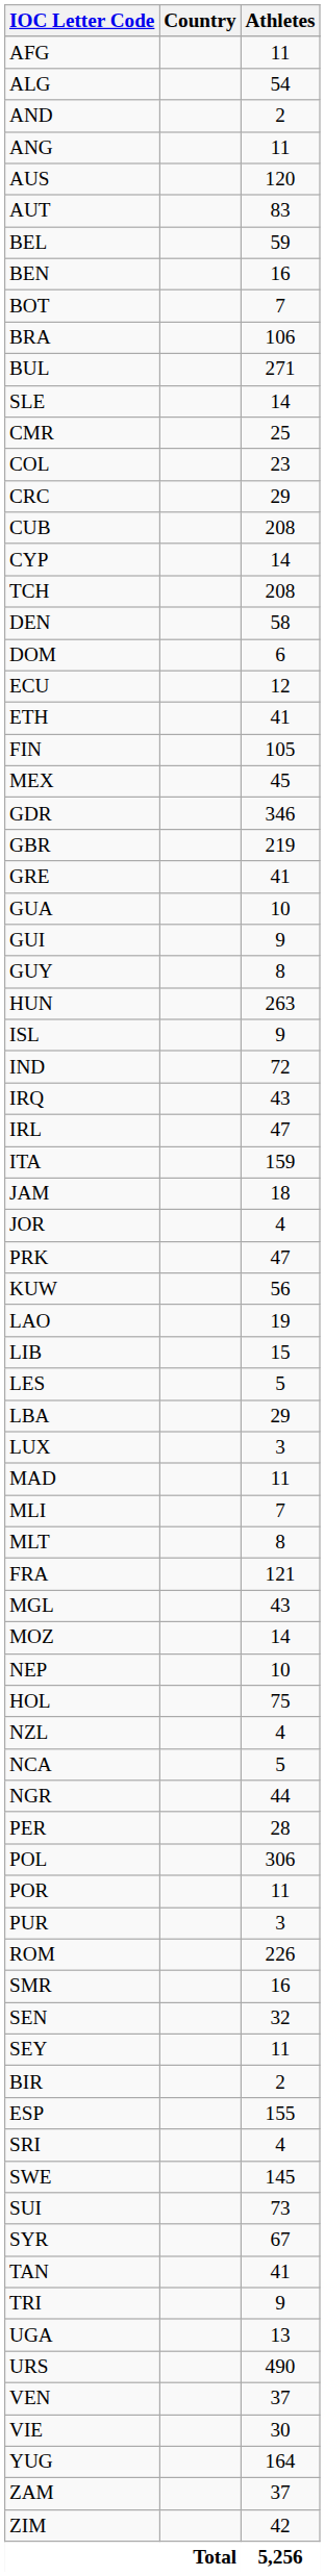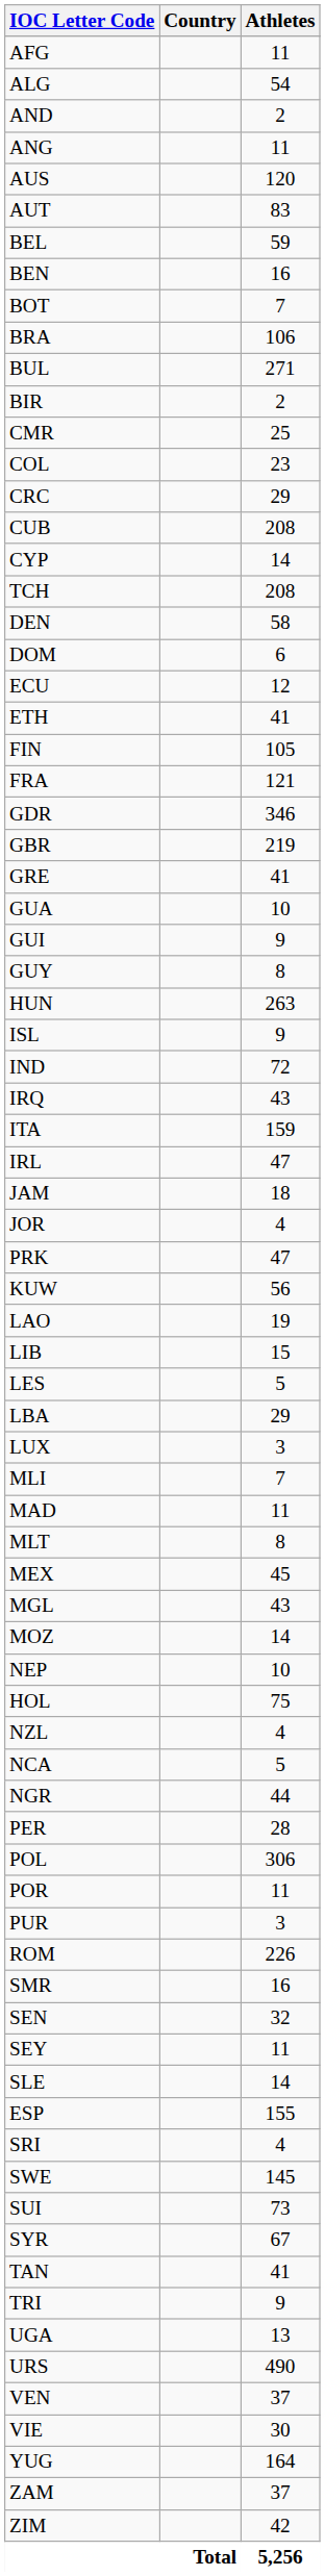 <table class="wikitable collapsible collapsed sortable" style="border:0;">
 <tr>
 <th><a href='#'>IOC Letter Code</a></th>
 <th>Country</th>
 <th>Athletes</th>
 </tr>
 <tr>
 </tr>
 <tr>
 <td>AFG</td>
 <td></td>
 <td align=center>11</td>
 </tr>
 <tr>
 <td>ALG</td>
 <td></td>
 <td align=center>54</td>
 </tr>
 <tr>
 <td>AND</td>
 <td><em></em></td>
 <td align=center>2</td>
 </tr>
 <tr>
 <td>ANG</td>
 <td></td>
 <td align=center>11</td>
 </tr>
 <tr>
 <td>AUS</td>
 <td><em></em></td>
 <td align=center>120</td>
 </tr>
 <tr>
 <td>AUT</td>
 <td></td>
 <td align=center>83</td>
 </tr>
 <tr>
 <td>BEL</td>
 <td><em></em></td>
 <td align=center>59</td>
 </tr>
 <tr>
 <td>BEN</td>
 <td></td>
 <td align=center>16</td>
 </tr>
 <tr>
 <td>BOT</td>
 <td></td>
 <td align=center>7</td>
 </tr>
 <tr>
 <td>BRA</td>
 <td></td>
 <td align=center>106</td>
 </tr>
 <tr>
 <td>BUL</td>
 <td></td>
 <td align=center>271</td>
 </tr>
 <tr>
-<td>SLE</td>
+<td>BIR</td>
 <td></td>
-<td align=center>14</td>
+<td align=center>2</td>
 </tr>
 <tr>
 <td>CMR</td>
 <td></td>
 <td align=center>25</td>
 </tr>
 <tr>
 <td>COL</td>
 <td></td>
 <td align=center>23</td>
 </tr>
 <tr>
 <td>CRC</td>
 <td></td>
 <td align=center>29</td>
 </tr>
 <tr>
 <td>CUB</td>
 <td></td>
 <td align=center>208</td>
 </tr>
 <tr>
 <td>CYP</td>
 <td></td>
 <td align=center>14</td>
 </tr>
 <tr>
 <td>TCH</td>
 <td></td>
 <td align=center>208</td>
 </tr>
 <tr>
 <td>DEN</td>
 <td><em></em></td>
 <td align=center>58</td>
 </tr>
 <tr>
 <td>DOM</td>
 <td></td>
 <td align=center>6</td>
 </tr>
 <tr>
 <td>ECU</td>
 <td></td>
 <td align=center>12</td>
 </tr>
 <tr>
 <td>ETH</td>
 <td></td>
 <td align=center>41</td>
 </tr>
 <tr>
 <td>FIN</td>
 <td></td>
 <td align=center>105</td>
 </tr>
 <tr>
-<td>MEX</td>
-<td></td>
-<td align=center>45</td>
+<td>FRA</td>
+<td><em></em></td>
+<td align=center>121</td>
 </tr>
 <tr>
 <td>GDR</td>
 <td></td>
 <td align=center>346</td>
 </tr>
 <tr>
 <td>GBR</td>
 <td><em></em></td>
 <td align=center>219</td>
 </tr>
 <tr>
 <td>GRE</td>
 <td></td>
 <td align=center>41</td>
 </tr>
 <tr>
 <td>GUA</td>
 <td></td>
 <td align=center>10</td>
 </tr>
 <tr>
 <td>GUI</td>
 <td></td>
 <td align=center>9</td>
 </tr>
 <tr>
 <td>GUY</td>
 <td></td>
 <td align=center>8</td>
 </tr>
 <tr>
 <td>HUN</td>
 <td></td>
 <td align=center>263</td>
 </tr>
 <tr>
 <td>ISL</td>
 <td></td>
 <td align=center>9</td>
 </tr>
 <tr>
 <td>IND</td>
 <td></td>
 <td align=center>72</td>
 </tr>
 <tr>
 <td>IRQ</td>
 <td></td>
 <td align=center>43</td>
 </tr>
 <tr>
+<td>ITA</td>
+<td><em></em></td>
+<td align=center>159</td>
+</tr>
+<tr>
 <td>IRL</td>
 <td><em></em></td>
 <td align=center>47</td>
-</tr>
-<tr>
-<td>ITA</td>
-<td><em></em></td>
-<td align=center>159</td>
 </tr>
 <tr>
 <td>JAM</td>
 <td></td>
 <td align=center>18</td>
 </tr>
 <tr>
 <td>JOR</td>
 <td></td>
 <td align=center>4</td>
 </tr>
 <tr>
 <td>PRK</td>
 <td></td>
 <td align=center>47</td>
 </tr>
 <tr>
 <td>KUW</td>
 <td></td>
 <td align=center>56</td>
 </tr>
 <tr>
 <td>LAO</td>
 <td></td>
 <td align=center>19</td>
 </tr>
 <tr>
 <td>LIB</td>
 <td></td>
 <td align=center>15</td>
 </tr>
 <tr>
 <td>LES</td>
 <td></td>
 <td align=center>5</td>
 </tr>
 <tr>
 <td>LBA</td>
 <td></td>
 <td align=center>29</td>
 </tr>
 <tr>
 <td>LUX</td>
 <td><em></em></td>
 <td align=center>3</td>
 </tr>
 <tr>
+<td>MLI</td>
+<td></td>
+<td align=center>7</td>
+</tr>
+<tr>
 <td>MAD</td>
 <td></td>
 <td align=center>11</td>
-</tr>
-<tr>
-<td>MLI</td>
-<td></td>
-<td align=center>7</td>
 </tr>
 <tr>
 <td>MLT</td>
 <td></td>
 <td align=center>8</td>
 </tr>
 <tr>
-<td>FRA</td>
-<td><em></em></td>
-<td align=center>121</td>
+<td>MEX</td>
+<td></td>
+<td align=center>45</td>
 </tr>
 <tr>
 <td>MGL</td>
 <td></td>
 <td align=center>43</td>
 </tr>
 <tr>
 <td>MOZ</td>
 <td></td>
 <td align=center>14</td>
 </tr>
 <tr>
 <td>NEP</td>
 <td></td>
 <td align=center>10</td>
 </tr>
 <tr>
 <td>HOL</td>
 <td><em></em></td>
 <td align=center>75</td>
 </tr>
 <tr>
 <td>NZL</td>
 <td><em></em></td>
 <td align=center>4</td>
 </tr>
 <tr>
 <td>NCA</td>
 <td></td>
 <td align=center>5</td>
 </tr>
 <tr>
 <td>NGR</td>
 <td></td>
 <td align=center>44</td>
 </tr>
 <tr>
 <td>PER</td>
 <td></td>
 <td align=center>28</td>
 </tr>
 <tr>
 <td>POL</td>
 <td></td>
 <td align=center>306</td>
 </tr>
 <tr>
 <td>POR</td>
 <td><em></em></td>
 <td align=center>11</td>
 </tr>
 <tr>
 <td>PUR</td>
 <td><em></em></td>
 <td align=center>3</td>
 </tr>
 <tr>
 <td>ROM</td>
 <td></td>
 <td align=center>226</td>
 </tr>
 <tr>
 <td>SMR</td>
 <td><em></em></td>
 <td align=center>16</td>
 </tr>
 <tr>
 <td>SEN</td>
 <td></td>
 <td align=center>32</td>
 </tr>
 <tr>
 <td>SEY</td>
 <td></td>
 <td align=center>11</td>
 </tr>
 <tr>
-<td>BIR</td>
+<td>SLE</td>
 <td></td>
-<td align=center>2</td>
+<td align=center>14</td>
 </tr>
 <tr>
 <td>ESP</td>
 <td><em></em></td>
 <td align=center>155</td>
 </tr>
 <tr>
 <td>SRI</td>
 <td></td>
 <td align=center>4</td>
 </tr>
 <tr>
 <td>SWE</td>
 <td></td>
 <td align=center>145</td>
 </tr>
 <tr>
 <td>SUI</td>
 <td><em></em></td>
 <td align=center>73</td>
 </tr>
 <tr>
 <td>SYR</td>
 <td></td>
 <td align=center>67</td>
 </tr>
 <tr>
 <td>TAN</td>
 <td></td>
 <td align=center>41</td>
 </tr>
 <tr>
 <td>TRI</td>
 <td></td>
 <td align=center>9</td>
 </tr>
 <tr>
 <td>UGA</td>
 <td></td>
 <td align=center>13</td>
 </tr>
 <tr>
 <td>URS</td>
 <td></td>
 <td align=center>490</td>
 </tr>
 <tr>
 <td>VEN</td>
 <td></td>
 <td align=center>37</td>
 </tr>
 <tr>
 <td>VIE</td>
 <td></td>
 <td align=center>30</td>
 </tr>
 <tr>
 <td>YUG</td>
 <td></td>
 <td align=center>164</td>
 </tr>
 <tr>
 <td>ZAM</td>
 <td></td>
 <td align=center>37</td>
 </tr>
 <tr>
 <td>ZIM</td>
 <td></td>
 <td align=center>42</td>
 </tr>
 <tr class="sortbottom">
 <td colspan=2; style="text-align:right; border:0px; background:#fff;"><strong>Total</strong></td>
 <td style="text-align:center; border:0px; background:#fff;"><strong>5,256</strong></td>
 </tr>
 <tr>
 </tr>
 </table>
